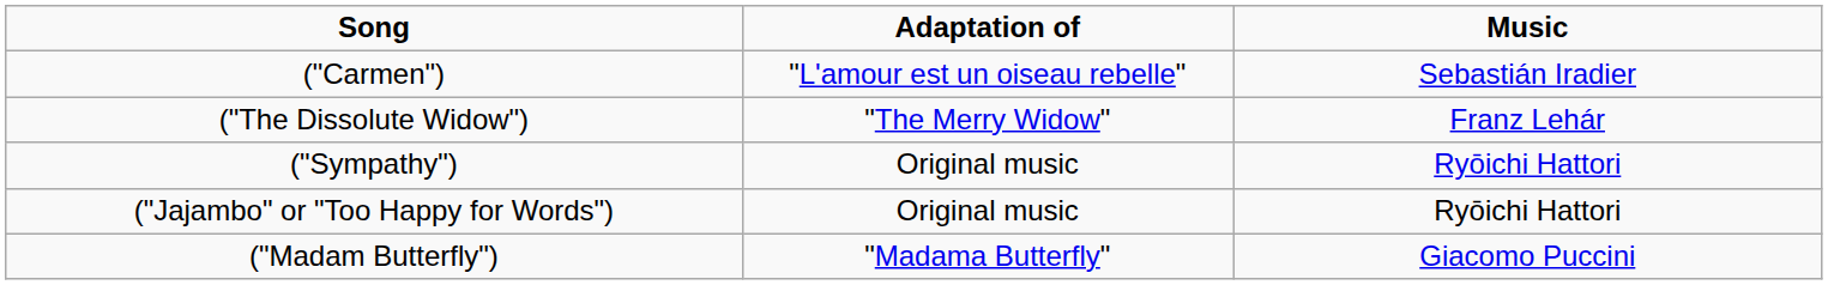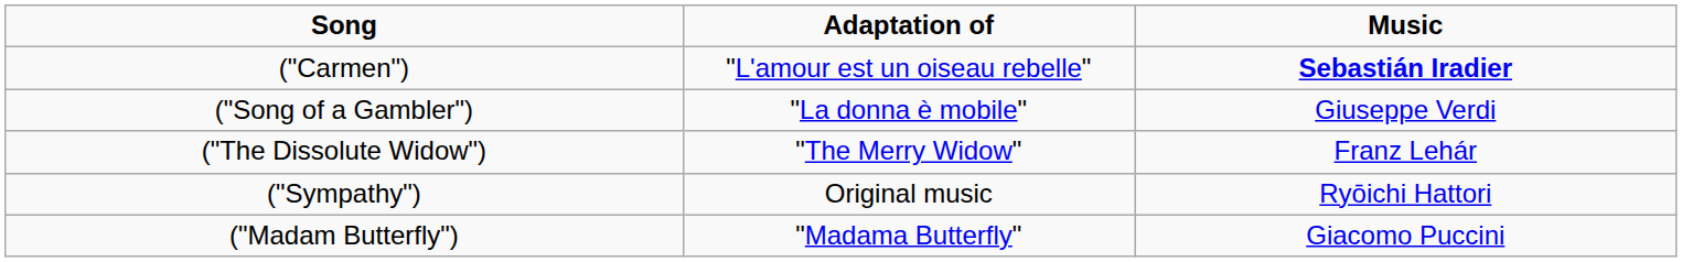 <table class="wikitable" style="text-align:center;width:80%">
 <tr>
 <td style="width:15%"><strong>Song</strong></td>
 <td style="width:10%"><strong>Adaptation of</strong></td>
 <td style="width:12%"><strong>Music</strong></td>
 </tr>
 <tr>
 <td> ("Carmen")</td>
 <td>"<a href='#'>L'amour est un oiseau rebelle</a>"</td>
-<td><a href='#'>Sebastián Iradier</a></td>
+<td><strong><a href='#'>Sebastián Iradier</a></strong></td>
+</tr>
+<tr>
+<td> ("Song of a Gambler")</td>
+<td>"<a href='#'>La donna è mobile</a>"</td>
+<td><a href='#'>Giuseppe Verdi</a></td>
 </tr>
 <tr>
 <td> ("The Dissolute Widow")</td>
 <td>"<a href='#'>The Merry Widow</a>"</td>
 <td><a href='#'>Franz Lehár</a></td>
 </tr>
 <tr>
 <td> ("Sympathy")</td>
 <td>Original music</td>
 <td><a href='#'>Ryōichi Hattori</a></td>
 </tr>
 <tr>
-<td> ("Jajambo" or "Too Happy for Words")</td>
-<td>Original music</td>
-<td>Ryōichi Hattori</td>
-</tr>
-<tr>
 <td> ("Madam Butterfly")</td>
 <td>"<a href='#'>Madama Butterfly</a>"</td>
 <td><a href='#'>Giacomo Puccini</a></td>
 </tr>
 </table>
